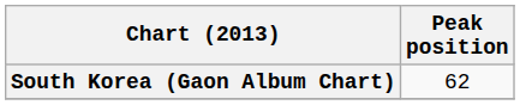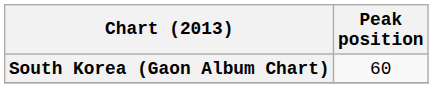 <table class="wikitable sortable plainrowheaders" style="text-align:center;">
 <tr>
 <th>Chart (2013)</th>
 <th>Peak<br>position</th>
 </tr>
 <tr>
 <th scope="row">South Korea (Gaon Album Chart)</th>
-<td>62</td>
+<td>60</td>
 </tr>
 <tr>
 </tr>
 </table>
